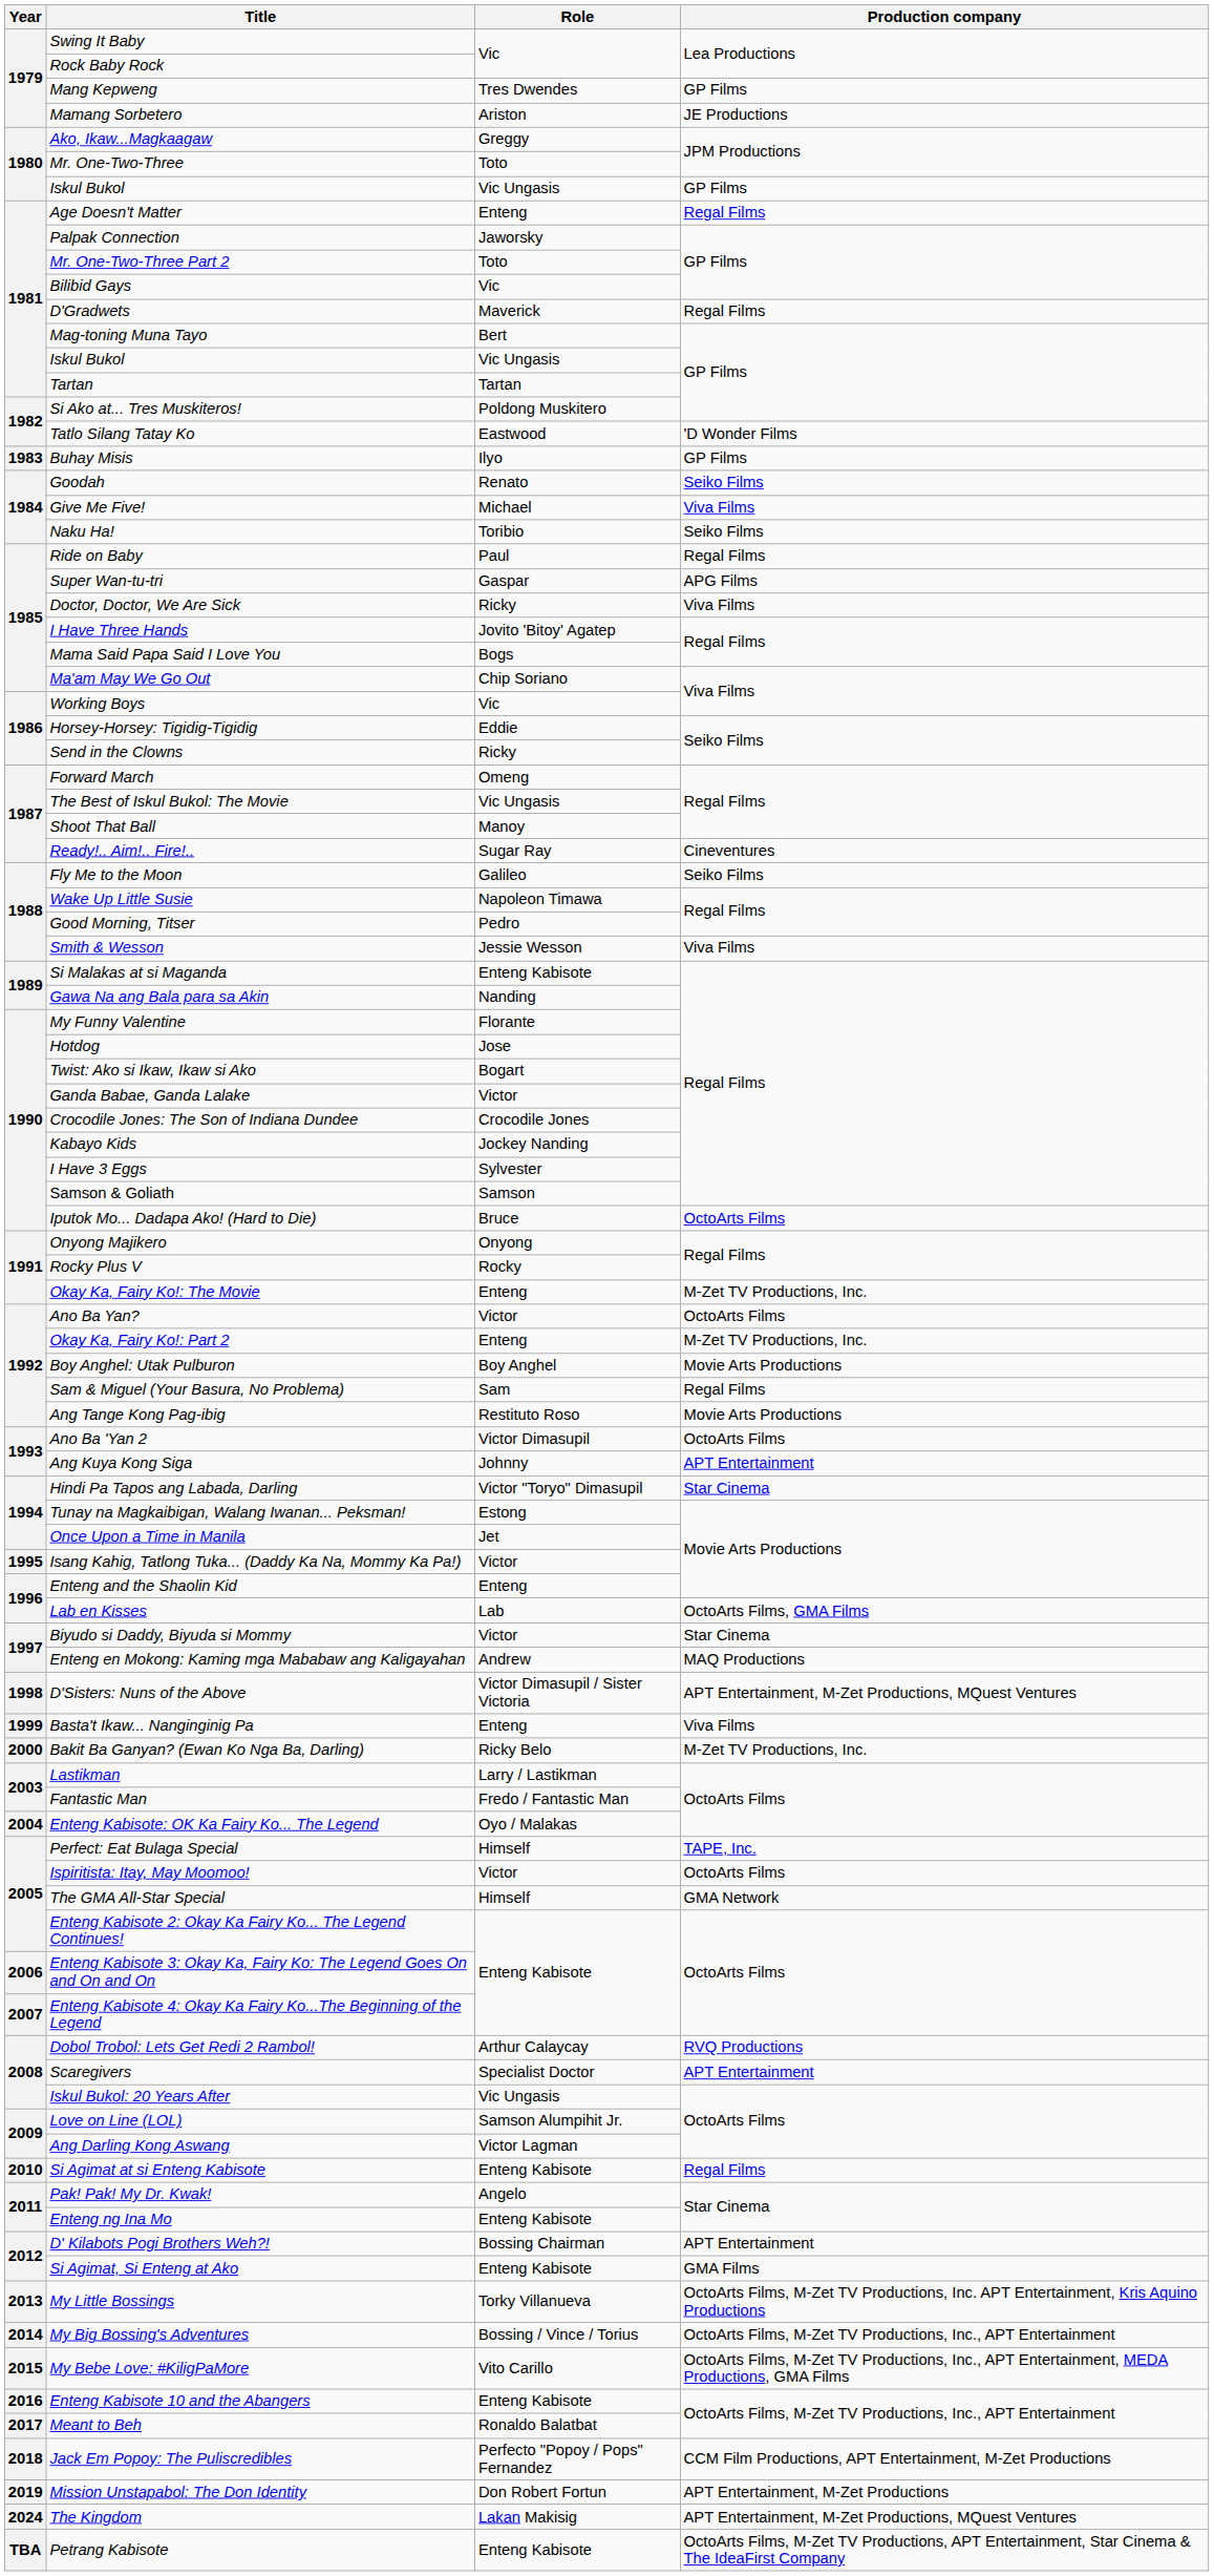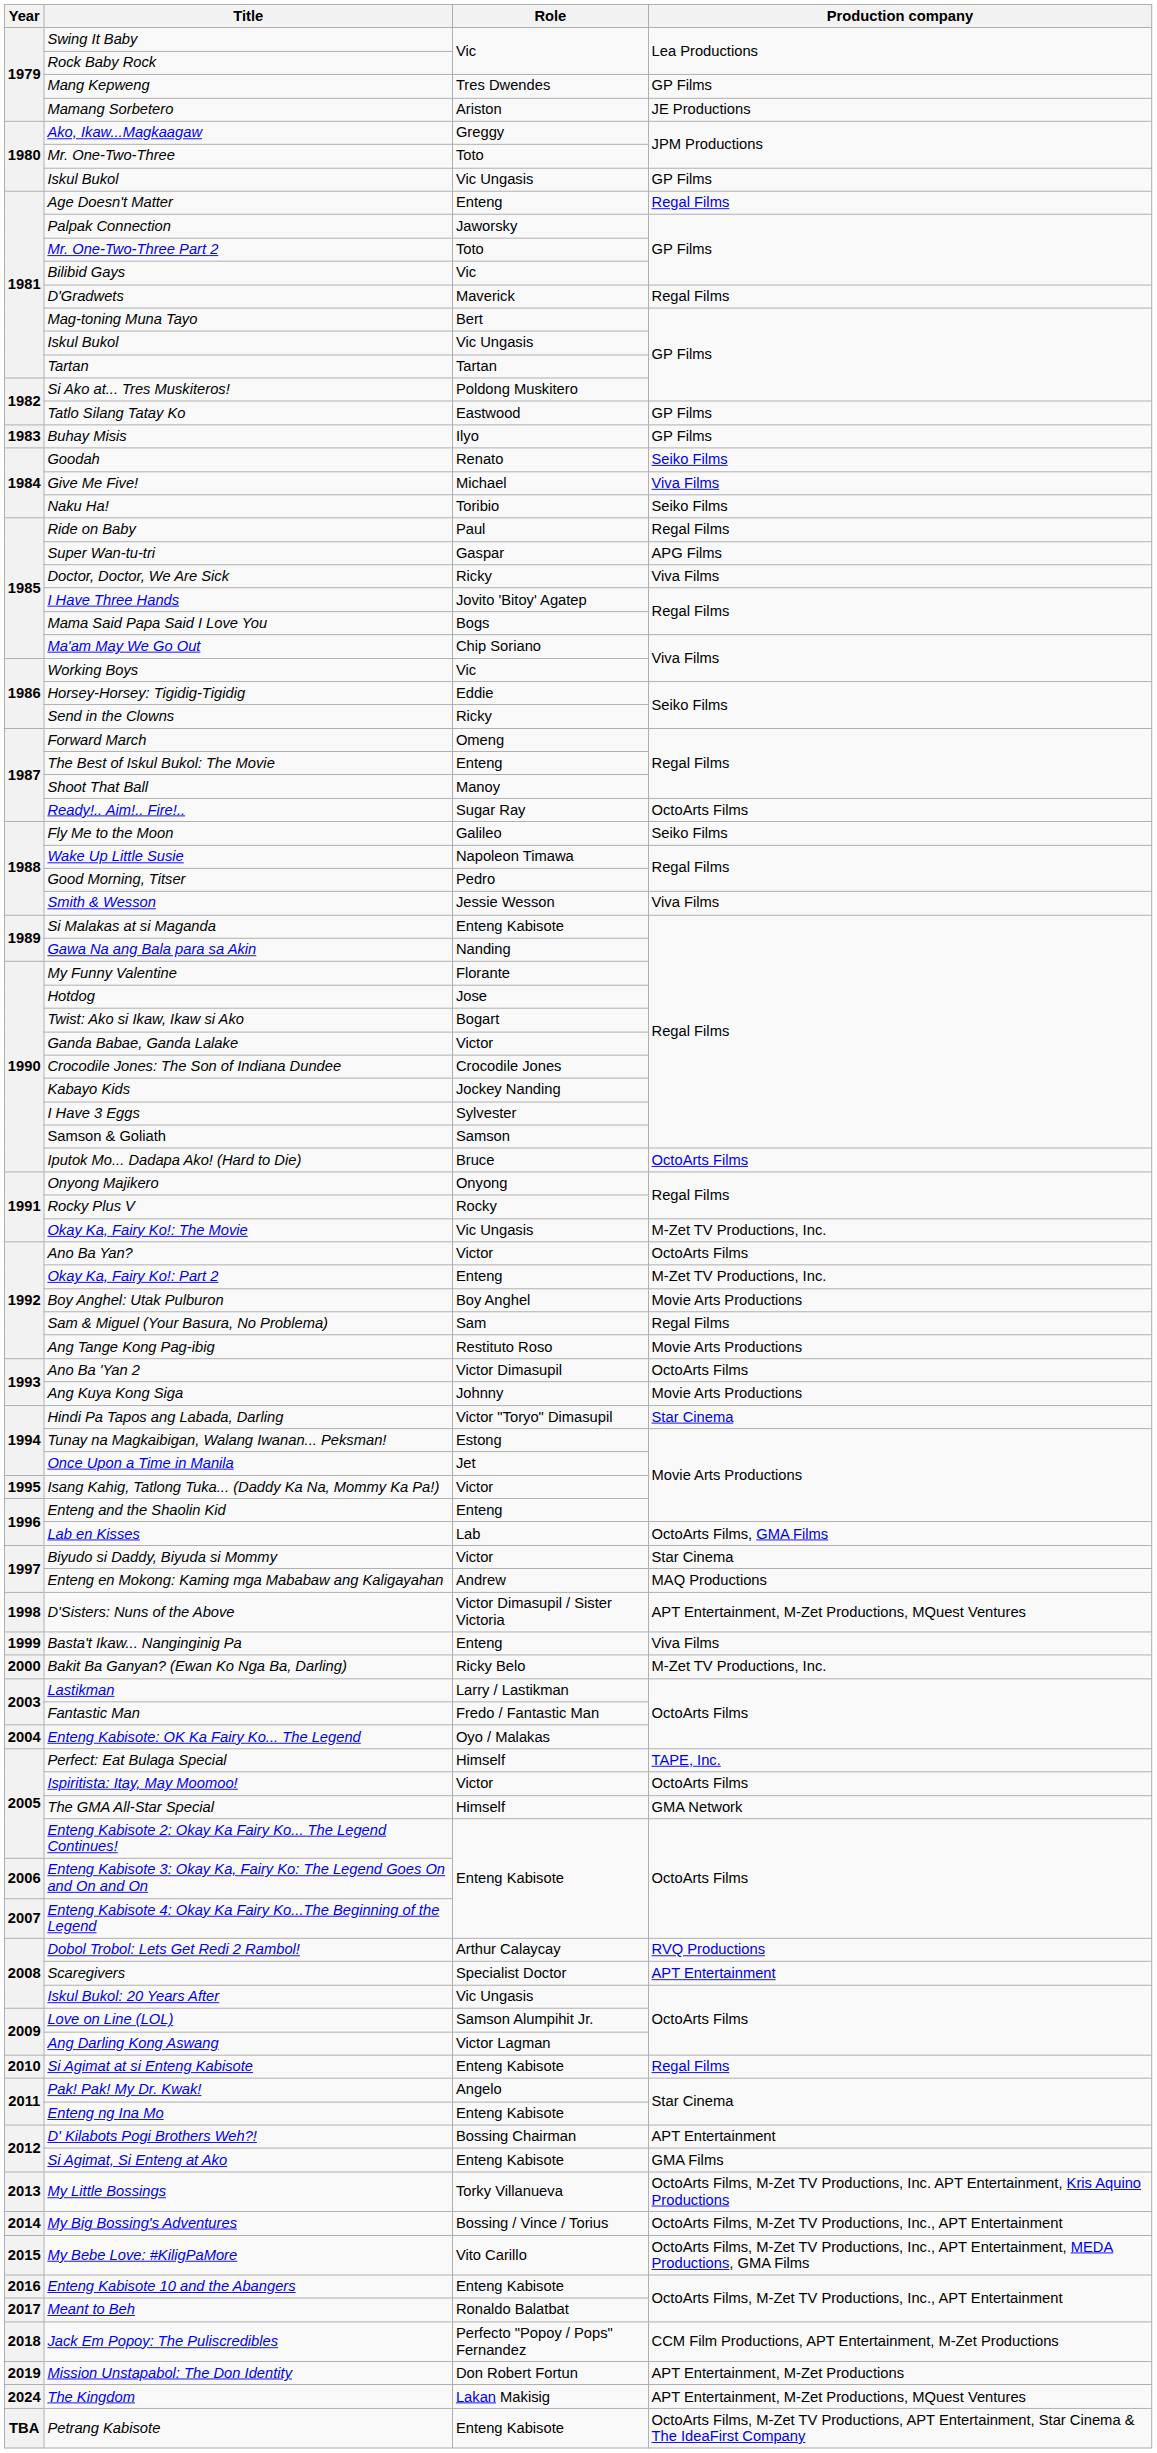 <table class="wikitable sortable plainrowheaders">
 <tr>
 <th scope="col">Year</th>
 <th scope="col">Title</th>
 <th scope="col">Role</th>
 <th scope="col">Production company</th>
 </tr>
 <tr>
 <th scope="row" rowspan="4">1979</th>
 <td><em>Swing It Baby</em></td>
 <td rowspan="2">Vic</td>
 <td rowspan="2">Lea Productions</td>
 </tr>
 <tr>
 <td><em>Rock Baby Rock</em></td>
 </tr>
 <tr>
 <td><em>Mang Kepweng</em></td>
 <td>Tres Dwendes</td>
 <td>GP Films</td>
 </tr>
 <tr>
 <td><em>Mamang Sorbetero</em></td>
 <td>Ariston</td>
 <td>JE Productions</td>
 </tr>
 <tr>
 <th scope="row" rowspan="3">1980</th>
 <td><em><a href='#'>Ako, Ikaw...Magkaagaw</a></em></td>
 <td>Greggy</td>
 <td rowspan="2">JPM Productions</td>
 </tr>
 <tr>
 <td><em>Mr. One-Two-Three</em></td>
 <td>Toto</td>
 </tr>
 <tr>
 <td><em>Iskul Bukol</em></td>
 <td>Vic Ungasis</td>
 <td>GP Films</td>
 </tr>
 <tr>
 <th scope="row" rowspan="8">1981</th>
 <td><em>Age Doesn't Matter</em></td>
 <td>Enteng</td>
 <td><a href='#'>Regal Films</a></td>
 </tr>
 <tr>
 <td><em>Palpak Connection</em></td>
 <td>Jaworsky</td>
 <td rowspan="3">GP Films</td>
 </tr>
 <tr>
 <td><em><a href='#'>Mr. One-Two-Three Part 2</a></em></td>
 <td>Toto</td>
 </tr>
 <tr>
 <td><em>Bilibid Gays</em></td>
 <td>Vic</td>
 </tr>
 <tr>
 <td><em>D'Gradwets</em></td>
 <td>Maverick</td>
 <td>Regal Films</td>
 </tr>
 <tr>
 <td><em>Mag-toning Muna Tayo</em></td>
 <td>Bert</td>
 <td rowspan="4">GP Films</td>
 </tr>
 <tr>
 <td><em>Iskul Bukol</em></td>
 <td>Vic Ungasis</td>
 </tr>
 <tr>
 <td><em>Tartan</em></td>
 <td>Tartan</td>
 </tr>
 <tr>
 <th scope="row" rowspan="2">1982</th>
 <td><em>Si Ako at... Tres Muskiteros!</em></td>
 <td>Poldong Muskitero</td>
 </tr>
 <tr>
 <td><em>Tatlo Silang Tatay Ko</em></td>
 <td>Eastwood</td>
-<td>'D Wonder Films</td>
+<td>GP Films</td>
 </tr>
 <tr>
 <th scope="row">1983</th>
 <td><em>Buhay Misis</em></td>
 <td>Ilyo</td>
 <td>GP Films</td>
 </tr>
 <tr>
 <th scope="row" rowspan="3">1984</th>
 <td><em>Goodah</em></td>
 <td>Renato</td>
 <td><a href='#'>Seiko Films</a></td>
 </tr>
 <tr>
 <td><em>Give Me Five!</em></td>
 <td>Michael</td>
 <td><a href='#'>Viva Films</a></td>
 </tr>
 <tr>
 <td><em>Naku Ha!</em></td>
 <td>Toribio</td>
 <td>Seiko Films</td>
 </tr>
 <tr>
 <th scope="row" rowspan="6">1985</th>
 <td><em>Ride on Baby</em></td>
 <td>Paul</td>
 <td>Regal Films</td>
 </tr>
 <tr>
 <td><em>Super Wan-tu-tri</em></td>
 <td>Gaspar</td>
 <td>APG Films</td>
 </tr>
 <tr>
 <td><em>Doctor, Doctor, We Are Sick</em></td>
 <td>Ricky</td>
 <td>Viva Films</td>
 </tr>
 <tr>
 <td><em><a href='#'>I Have Three Hands</a></em></td>
 <td>Jovito 'Bitoy' Agatep</td>
 <td rowspan="2">Regal Films</td>
 </tr>
 <tr>
 <td><em>Mama Said Papa Said I Love You</em></td>
 <td>Bogs</td>
 </tr>
 <tr>
 <td><em><a href='#'>Ma'am May We Go Out</a></em></td>
 <td>Chip Soriano</td>
 <td rowspan="2">Viva Films</td>
 </tr>
 <tr>
 <th scope="row" rowspan="3">1986</th>
 <td><em>Working Boys</em></td>
 <td>Vic</td>
 </tr>
 <tr>
 <td><em>Horsey-Horsey: Tigidig-Tigidig</em></td>
 <td>Eddie</td>
 <td rowspan="2">Seiko Films</td>
 </tr>
 <tr>
 <td><em>Send in the Clowns</em></td>
 <td>Ricky</td>
 </tr>
 <tr>
 <th scope="row" rowspan="4">1987</th>
 <td><em>Forward March</em></td>
 <td>Omeng</td>
 <td rowspan="3">Regal Films</td>
 </tr>
 <tr>
 <td><em>The Best of Iskul Bukol: The Movie</em></td>
-<td>Vic Ungasis</td>
+<td>Enteng</td>
 </tr>
 <tr>
 <td><em>Shoot That Ball</em></td>
 <td>Manoy</td>
 </tr>
 <tr>
 <td><em><a href='#'>Ready!.. Aim!.. Fire!..</a></em></td>
 <td>Sugar Ray</td>
-<td>Cineventures</td>
+<td>OctoArts Films</td>
 </tr>
 <tr>
 <th scope="row" rowspan="4">1988</th>
 <td><em>Fly Me to the Moon</em></td>
 <td>Galileo</td>
 <td>Seiko Films</td>
 </tr>
 <tr>
 <td><em><a href='#'>Wake Up Little Susie</a></em></td>
 <td>Napoleon Timawa</td>
 <td rowspan="2">Regal Films</td>
 </tr>
 <tr>
 <td><em>Good Morning, Titser</em></td>
 <td>Pedro</td>
 </tr>
 <tr>
 <td><em><a href='#'>Smith & Wesson</a></em></td>
 <td>Jessie Wesson</td>
 <td>Viva Films</td>
 </tr>
 <tr>
 <th scope="row" rowspan="2">1989</th>
 <td><em>Si Malakas at si Maganda</em></td>
 <td>Enteng Kabisote</td>
 <td rowspan="10">Regal Films</td>
 </tr>
 <tr>
 <td><em><a href='#'>Gawa Na ang Bala para sa Akin</a></em></td>
 <td>Nanding</td>
 </tr>
 <tr>
 <th scope="row" rowspan="9">1990</th>
 <td><em>My Funny Valentine</em></td>
 <td>Florante</td>
 </tr>
 <tr>
 <td><em>Hotdog</em></td>
 <td>Jose</td>
 </tr>
 <tr>
 <td><em>Twist: Ako si Ikaw, Ikaw si Ako</em></td>
 <td>Bogart</td>
 </tr>
 <tr>
 <td><em>Ganda Babae, Ganda Lalake</em></td>
 <td>Victor</td>
 </tr>
 <tr>
 <td><em>Crocodile Jones: The Son of Indiana Dundee</em></td>
 <td>Crocodile Jones</td>
 </tr>
 <tr>
 <td><em>Kabayo Kids</em></td>
 <td>Jockey Nanding</td>
 </tr>
 <tr>
 <td><em>I Have 3 Eggs</em></td>
 <td>Sylvester</td>
 </tr>
 <tr>
 <td>Samson & Goliath</td>
 <td>Samson</td>
 </tr>
 <tr>
 <td><em>Iputok Mo... Dadapa Ako! (Hard to Die)</em></td>
 <td>Bruce</td>
 <td><a href='#'>OctoArts Films</a></td>
 </tr>
 <tr>
 <th scope="row" rowspan="3">1991</th>
 <td><em>Onyong Majikero</em></td>
 <td>Onyong</td>
 <td rowspan="2">Regal Films</td>
 </tr>
 <tr>
 <td><em>Rocky Plus V</em></td>
 <td>Rocky</td>
 </tr>
 <tr>
 <td><em><a href='#'>Okay Ka, Fairy Ko!: The Movie</a></em></td>
-<td>Enteng</td>
+<td>Vic Ungasis</td>
 <td>M-Zet TV Productions, Inc.</td>
 </tr>
 <tr>
 <th scope="row" rowspan="5">1992</th>
 <td><em>Ano Ba Yan?</em></td>
 <td>Victor</td>
 <td>OctoArts Films</td>
 </tr>
 <tr>
 <td><em><a href='#'>Okay Ka, Fairy Ko!: Part 2</a></em></td>
 <td>Enteng</td>
 <td>M-Zet TV Productions, Inc.</td>
 </tr>
 <tr>
 <td><em>Boy Anghel: Utak Pulburon</em></td>
 <td>Boy Anghel</td>
 <td>Movie Arts Productions</td>
 </tr>
 <tr>
 <td><em>Sam & Miguel (Your Basura, No Problema)</em></td>
 <td>Sam</td>
 <td>Regal Films</td>
 </tr>
 <tr>
 <td><em>Ang Tange Kong Pag-ibig</em></td>
 <td>Restituto Roso</td>
 <td>Movie Arts Productions</td>
 </tr>
 <tr>
 <th scope="row" rowspan="2">1993</th>
 <td><em>Ano Ba 'Yan 2</em></td>
 <td>Victor Dimasupil</td>
 <td>OctoArts Films</td>
 </tr>
 <tr>
 <td><em>Ang Kuya Kong Siga</em></td>
 <td>Johnny</td>
-<td><a href='#'>APT Entertainment</a></td>
+<td>Movie Arts Productions</td>
 </tr>
 <tr>
 <th scope="row" rowspan="3">1994</th>
 <td><em>Hindi Pa Tapos ang Labada, Darling</em></td>
 <td>Victor "Toryo" Dimasupil</td>
 <td><a href='#'>Star Cinema</a></td>
 </tr>
 <tr>
 <td><em>Tunay na Magkaibigan, Walang Iwanan... Peksman!</em></td>
 <td>Estong</td>
 <td rowspan="4">Movie Arts Productions</td>
 </tr>
 <tr>
 <td><em><a href='#'>Once Upon a Time in Manila</a></em></td>
 <td>Jet</td>
 </tr>
 <tr>
 <th scope="row">1995</th>
 <td><em>Isang Kahig, Tatlong Tuka... (Daddy Ka Na, Mommy Ka Pa!)</em></td>
 <td>Victor</td>
 </tr>
 <tr>
 <th scope="row" rowspan="2">1996</th>
 <td><em>Enteng and the Shaolin Kid</em></td>
 <td>Enteng</td>
 </tr>
 <tr>
 <td><em><a href='#'>Lab en Kisses</a></em></td>
 <td>Lab</td>
 <td>OctoArts Films, <a href='#'>GMA Films</a></td>
 </tr>
 <tr>
 <th scope="row" rowspan="2">1997</th>
 <td><em>Biyudo si Daddy, Biyuda si Mommy</em></td>
 <td>Victor</td>
 <td>Star Cinema</td>
 </tr>
 <tr>
 <td><em>Enteng en Mokong: Kaming mga Mababaw ang Kaligayahan</em></td>
 <td>Andrew</td>
 <td>MAQ Productions</td>
 </tr>
 <tr>
 <th scope="row">1998</th>
 <td><em>D'Sisters: Nuns of the Above</em></td>
 <td>Victor Dimasupil / Sister Victoria</td>
 <td>APT Entertainment, M-Zet Productions, MQuest Ventures</td>
 </tr>
 <tr>
 <th scope="row">1999</th>
 <td><em>Basta't Ikaw... Nanginginig Pa</em></td>
 <td>Enteng</td>
 <td>Viva Films</td>
 </tr>
 <tr>
 <th scope="row">2000</th>
 <td><em>Bakit Ba Ganyan? (Ewan Ko Nga Ba, Darling)</em></td>
 <td>Ricky Belo</td>
 <td>M-Zet TV Productions, Inc.</td>
 </tr>
 <tr>
 <th scope="row" rowspan="2">2003</th>
 <td><em><a href='#'>Lastikman</a></em></td>
 <td>Larry / Lastikman</td>
 <td rowspan="3">OctoArts Films</td>
 </tr>
 <tr>
 <td><em>Fantastic Man</em></td>
 <td>Fredo / Fantastic Man</td>
 </tr>
 <tr>
 <th scope="row">2004</th>
 <td><em><a href='#'>Enteng Kabisote: OK Ka Fairy Ko... The Legend</a></em></td>
 <td>Oyo / Malakas</td>
 </tr>
 <tr>
 <th scope="row" rowspan="4">2005</th>
 <td><em>Perfect: Eat Bulaga Special</em></td>
 <td>Himself</td>
 <td><a href='#'>TAPE, Inc.</a></td>
 </tr>
 <tr>
 <td><em><a href='#'>Ispiritista: Itay, May Moomoo!</a></em></td>
 <td>Victor</td>
 <td>OctoArts Films</td>
 </tr>
 <tr>
 <td><em>The GMA All-Star Special</em></td>
 <td>Himself</td>
 <td>GMA Network</td>
 </tr>
 <tr>
 <td><em><a href='#'>Enteng Kabisote 2: Okay Ka Fairy Ko... The Legend Continues!</a></em></td>
 <td rowspan="3">Enteng Kabisote</td>
 <td rowspan="3">OctoArts Films</td>
 </tr>
 <tr>
 <th scope="row">2006</th>
 <td><em><a href='#'>Enteng Kabisote 3: Okay Ka, Fairy Ko: The Legend Goes On and On and On</a></em></td>
 </tr>
 <tr>
 <th scope="row">2007</th>
 <td><em><a href='#'>Enteng Kabisote 4: Okay Ka Fairy Ko...The Beginning of the Legend</a></em></td>
 </tr>
 <tr>
 <th scope="row" rowspan="3">2008</th>
 <td><em><a href='#'>Dobol Trobol: Lets Get Redi 2 Rambol!</a></em></td>
 <td>Arthur Calaycay</td>
 <td><a href='#'>RVQ Productions</a></td>
 </tr>
 <tr>
 <td><em>Scaregivers</em></td>
 <td>Specialist Doctor</td>
 <td><a href='#'>APT Entertainment</a></td>
 </tr>
 <tr>
 <td><em><a href='#'>Iskul Bukol: 20 Years After</a></em></td>
 <td>Vic Ungasis</td>
 <td rowspan="3">OctoArts Films</td>
 </tr>
 <tr>
 <th scope="row" rowspan="2">2009</th>
 <td><em><a href='#'>Love on Line (LOL)</a></em></td>
 <td>Samson Alumpihit Jr.</td>
 </tr>
 <tr>
 <td><em><a href='#'>Ang Darling Kong Aswang</a></em></td>
 <td>Victor Lagman</td>
 </tr>
 <tr>
 <th scope="row">2010</th>
 <td><em><a href='#'>Si Agimat at si Enteng Kabisote</a></em></td>
 <td>Enteng Kabisote</td>
 <td><a href='#'>Regal Films</a></td>
 </tr>
 <tr>
 <th scope="row" rowspan="2">2011</th>
 <td><em><a href='#'>Pak! Pak! My Dr. Kwak!</a></em></td>
 <td>Angelo</td>
 <td rowspan="2">Star Cinema</td>
 </tr>
 <tr>
 <td><em><a href='#'>Enteng ng Ina Mo</a></em></td>
 <td>Enteng Kabisote</td>
 </tr>
 <tr>
 <th scope="row" rowspan="2">2012</th>
 <td><em><a href='#'>D' Kilabots Pogi Brothers Weh?!</a></em></td>
 <td>Bossing Chairman</td>
 <td>APT Entertainment</td>
 </tr>
 <tr>
 <td><em><a href='#'>Si Agimat, Si Enteng at Ako</a></em></td>
 <td>Enteng Kabisote</td>
 <td>GMA Films</td>
 </tr>
 <tr>
 <th scope="row">2013</th>
 <td><em><a href='#'>My Little Bossings</a></em></td>
 <td>Torky Villanueva</td>
 <td>OctoArts Films, M-Zet TV Productions, Inc. APT Entertainment, <a href='#'>Kris Aquino Productions</a></td>
 </tr>
 <tr>
 <th scope="row">2014</th>
 <td><em><a href='#'>My Big Bossing's Adventures</a></em></td>
 <td>Bossing / Vince / Torius</td>
 <td>OctoArts Films, M-Zet TV Productions, Inc., APT Entertainment</td>
 </tr>
 <tr>
 <th scope="row">2015</th>
 <td><em><a href='#'>My Bebe Love: #KiligPaMore</a></em></td>
 <td>Vito Carillo</td>
 <td>OctoArts Films, M-Zet TV Productions, Inc., APT Entertainment, <a href='#'>MEDA Productions</a>, GMA Films</td>
 </tr>
 <tr>
 <th scope="row">2016</th>
 <td><em><a href='#'>Enteng Kabisote 10 and the Abangers</a></em></td>
 <td>Enteng Kabisote</td>
 <td rowspan="2">OctoArts Films, M-Zet TV Productions, Inc., APT Entertainment</td>
 </tr>
 <tr>
 <th scope="row">2017</th>
 <td><em><a href='#'>Meant to Beh</a></em></td>
 <td>Ronaldo Balatbat</td>
 </tr>
 <tr>
 <th scope="row">2018</th>
 <td><em><a href='#'>Jack Em Popoy: The Puliscredibles</a></em></td>
 <td>Perfecto "Popoy / Pops" Fernandez</td>
 <td>CCM Film Productions, APT Entertainment, M-Zet Productions</td>
 </tr>
 <tr>
 <th scope="row">2019</th>
 <td><em><a href='#'>Mission Unstapabol: The Don Identity</a></em></td>
 <td>Don Robert Fortun</td>
 <td>APT Entertainment, M-Zet Productions</td>
 </tr>
 <tr>
 <th scope="row">2024</th>
 <td><em><a href='#'>The Kingdom</a></em></td>
 <td><a href='#'>Lakan</a> Makisig</td>
 <td>APT Entertainment, M-Zet Productions, MQuest Ventures</td>
 </tr>
 <tr>
 <th scope="row">TBA</th>
 <td><em>Petrang Kabisote</em></td>
 <td>Enteng Kabisote</td>
 <td>OctoArts Films, M-Zet TV Productions, APT Entertainment, Star Cinema & <a href='#'>The IdeaFirst Company</a></td>
 </tr>
 </table>
